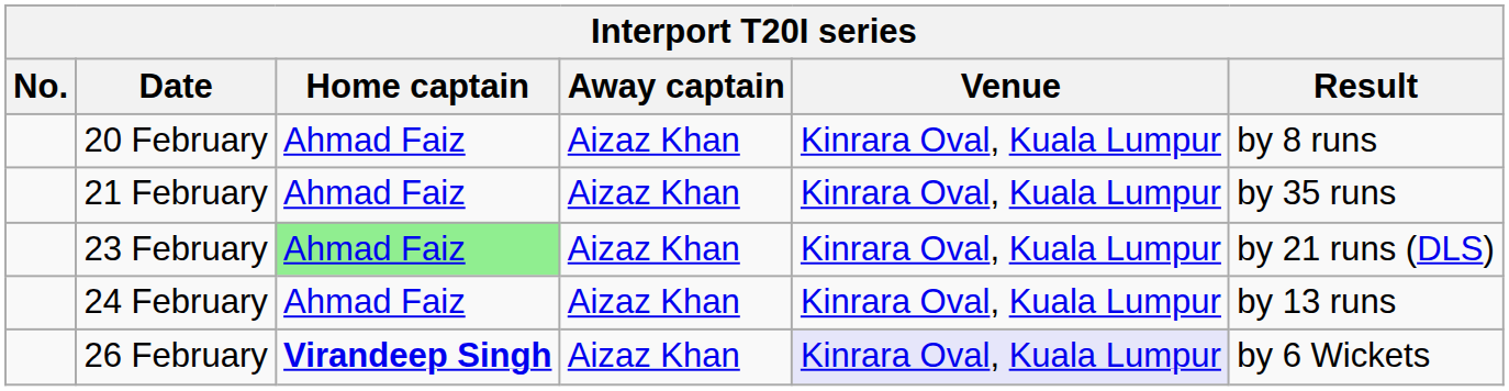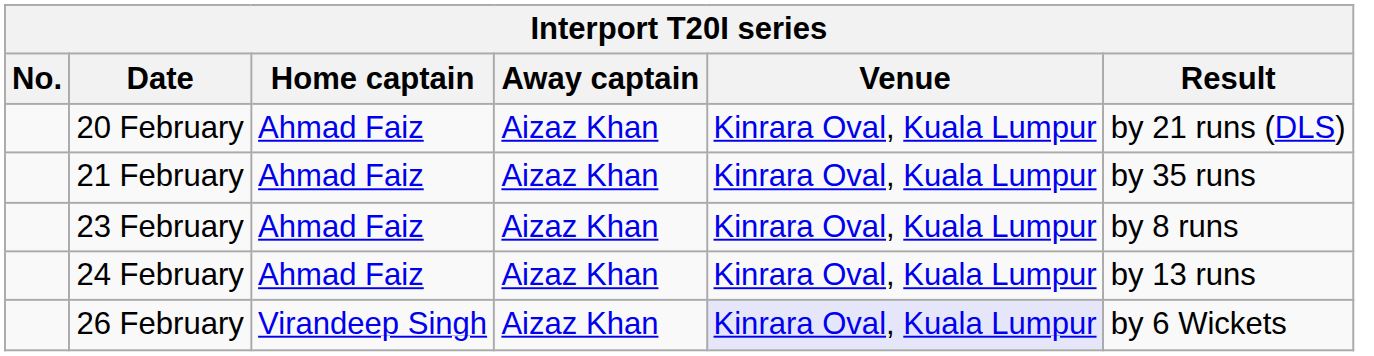 <table class="wikitable">
 <tr>
 <th colspan="8">Interport T20I series</th>
 </tr>
 <tr>
 <th>No.</th>
 <th>Date</th>
 <th>Home captain</th>
 <th>Away captain</th>
 <th>Venue</th>
 <th>Result</th>
 </tr>
 <tr>
 <td></td>
 <td>20 February</td>
 <td><a href='#'>Ahmad Faiz</a></td>
 <td><a href='#'>Aizaz Khan</a></td>
 <td><a href='#'>Kinrara Oval</a>, <a href='#'>Kuala Lumpur</a></td>
-<td> by 8 runs</td>
+<td> by 21 runs (<a href='#'>DLS</a>)</td>
 </tr>
 <tr>
 <td></td>
 <td>21 February</td>
 <td><a href='#'>Ahmad Faiz</a></td>
 <td><a href='#'>Aizaz Khan</a></td>
 <td><a href='#'>Kinrara Oval</a>, <a href='#'>Kuala Lumpur</a></td>
 <td> by 35 runs</td>
 </tr>
 <tr>
 <td></td>
 <td>23 February</td>
-<td style="background: lightgreen;"><a href='#'>Ahmad Faiz</a></td>
+<td><a href='#'>Ahmad Faiz</a></td>
 <td><a href='#'>Aizaz Khan</a></td>
 <td><a href='#'>Kinrara Oval</a>, <a href='#'>Kuala Lumpur</a></td>
-<td> by 21 runs (<a href='#'>DLS</a>)</td>
+<td> by 8 runs</td>
 </tr>
 <tr>
 <td></td>
 <td>24 February</td>
 <td><a href='#'>Ahmad Faiz</a></td>
 <td><a href='#'>Aizaz Khan</a></td>
 <td><a href='#'>Kinrara Oval</a>, <a href='#'>Kuala Lumpur</a></td>
 <td> by 13 runs</td>
 </tr>
 <tr>
 <td></td>
 <td>26 February</td>
-<td><strong><a href='#'>Virandeep Singh</a></strong></td>
+<td><a href='#'>Virandeep Singh</a></td>
 <td><a href='#'>Aizaz Khan</a></td>
 <td style="background: lavender;"><a href='#'>Kinrara Oval</a>, <a href='#'>Kuala Lumpur</a></td>
 <td> by 6 Wickets</td>
 </tr>
 </table>
